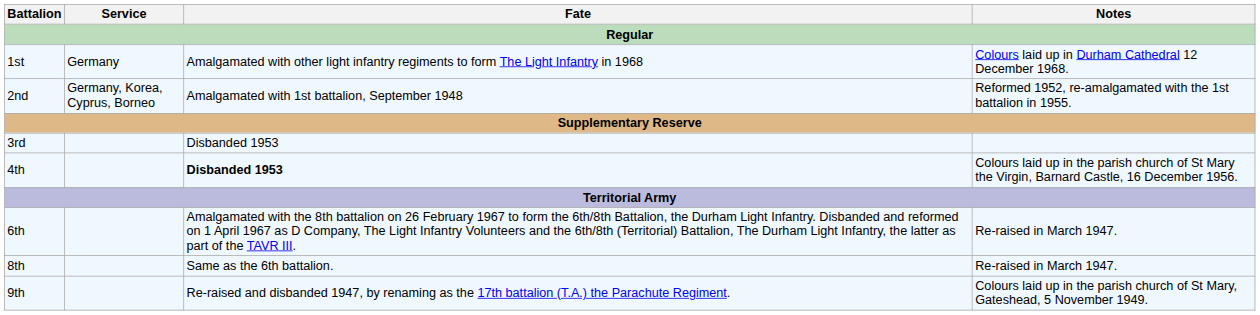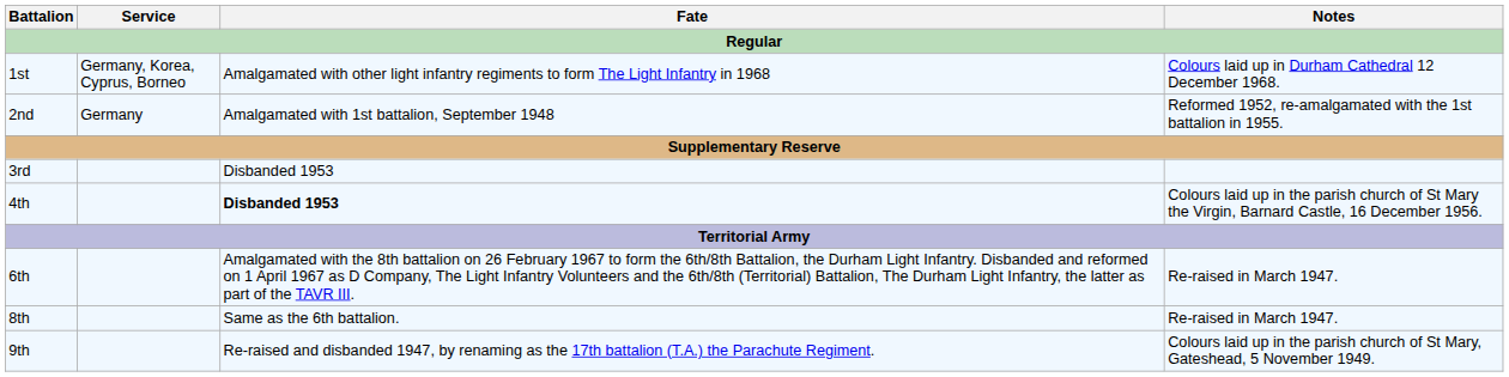 <table class="wikitable" style="width:100%;">
 <tr>
 <th>Battalion</th>
 <th>Service</th>
 <th>Fate</th>
 <th>Notes</th>
 </tr>
 <tr>
 <th colspan="5" style="background:#bdb;">Regular</th>
 </tr>
 <tr style="background:#f0f8ff;">
 <td>1st</td>
-<td>Germany</td>
+<td>Germany, Korea, Cyprus, Borneo</td>
 <td>Amalgamated with other light infantry regiments to form <a href='#'>The Light Infantry</a> in 1968</td>
 <td><a href='#'>Colours</a> laid up in <a href='#'>Durham Cathedral</a> 12 December 1968.</td>
 </tr>
 <tr style="background:#f0f8ff;">
 <td>2nd</td>
-<td>Germany, Korea, Cyprus, Borneo</td>
+<td>Germany</td>
 <td>Amalgamated with 1st battalion, September 1948</td>
 <td>Reformed 1952, re-amalgamated with the 1st battalion in 1955.</td>
 </tr>
 <tr>
 <th colspan="5" style="background:#deb887;">Supplementary Reserve</th>
 </tr>
 <tr style="background:#f0f8ff;">
 <td>3rd</td>
 <td></td>
 <td>Disbanded 1953</td>
 <td></td>
 </tr>
 <tr style="background:#f0f8ff;">
 <td>4th</td>
 <td></td>
 <td><strong>Disbanded 1953</strong></td>
 <td>Colours laid up in the parish church of St Mary the Virgin, Barnard Castle, 16 December 1956.</td>
 </tr>
 <tr>
 <th colspan="5" style="background:#bbd;">Territorial Army</th>
 </tr>
 <tr style="background:#f0f8ff;">
 <td>6th</td>
 <td></td>
 <td>Amalgamated with the 8th battalion on 26 February 1967 to form the 6th/8th Battalion, the Durham Light Infantry. Disbanded and reformed on 1 April 1967 as D Company, The  Light Infantry Volunteers and the 6th/8th (Territorial) Battalion, The Durham Light Infantry, the latter as part of the <a href='#'>TAVR III</a>.</td>
 <td>Re-raised in March 1947.</td>
 </tr>
 <tr style="background:#f0f8ff;">
 <td>8th</td>
 <td></td>
 <td>Same as the 6th battalion.</td>
 <td>Re-raised in March 1947.</td>
 </tr>
 <tr style="background:#f0f8ff;">
 <td>9th</td>
 <td></td>
 <td>Re-raised and disbanded 1947, by renaming as the <a href='#'>17th battalion (T.A.) the Parachute Regiment</a>.</td>
 <td>Colours laid up in the parish church of St Mary, Gateshead, 5 November 1949.</td>
 </tr>
 </table>
